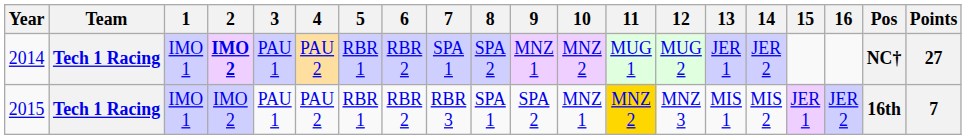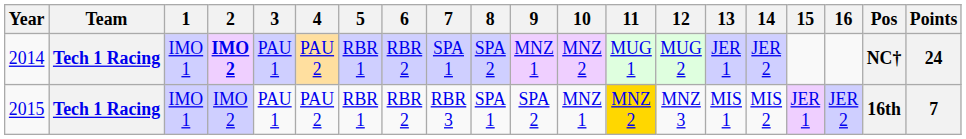 <table class="wikitable" style="text-align:center; font-size:85%">
 <tr>
 <th>Year</th>
 <th>Team</th>
 <th>1</th>
 <th>2</th>
 <th>3</th>
 <th>4</th>
 <th>5</th>
 <th>6</th>
 <th>7</th>
 <th>8</th>
 <th>9</th>
 <th>10</th>
 <th>11</th>
 <th>12</th>
 <th>13</th>
 <th>14</th>
 <th>15</th>
 <th>16</th>
 <th>Pos</th>
 <th>Points</th>
 </tr>
 <tr>
 <td><a href='#'>2014</a></td>
 <th><a href='#'>Tech 1 Racing</a></th>
 <td style="background:#CFCFFF;"><a href='#'>IMO<br>1</a><br></td>
 <td style="background:#EFCFFF;"><strong><a href='#'>IMO<br>2</a><br></strong></td>
 <td style="background:#CFCFFF;"><a href='#'>PAU<br>1</a><br></td>
 <td style="background:#FFDF9F;"><a href='#'>PAU<br>2</a><br></td>
 <td style="background:#CFCFFF;"><a href='#'>RBR<br>1</a><br></td>
 <td style="background:#CFCFFF;"><a href='#'>RBR<br>2</a><br></td>
 <td style="background:#CFCFFF;"><a href='#'>SPA<br>1</a><br></td>
 <td style="background:#CFCFFF;"><a href='#'>SPA<br>2</a><br></td>
 <td style="background:#EFCFFF;"><a href='#'>MNZ<br>1</a><br></td>
 <td style="background:#EFCFFF;"><a href='#'>MNZ<br>2</a><br></td>
 <td style="background:#DFFFDF;"><a href='#'>MUG<br>1</a><br></td>
 <td style="background:#DFFFDF;"><a href='#'>MUG<br>2</a><br></td>
 <td style="background:#CFCFFF;"><a href='#'>JER<br>1</a><br></td>
 <td style="background:#CFCFFF;"><a href='#'>JER<br>2</a><br></td>
 <td></td>
 <td></td>
 <th>NC†</th>
-<th>27</th>
+<th>24</th>
 </tr>
 <tr>
 <td><a href='#'>2015</a></td>
 <th><a href='#'>Tech 1 Racing</a></th>
 <td style="background:#CFCFFF;"><a href='#'>IMO<br>1</a><br></td>
 <td style="background:#CFCFFF;"><a href='#'>IMO<br>2</a><br></td>
 <td><a href='#'>PAU<br>1</a></td>
 <td><a href='#'>PAU<br>2</a></td>
 <td><a href='#'>RBR<br>1</a></td>
 <td><a href='#'>RBR<br>2</a></td>
 <td><a href='#'>RBR<br>3</a></td>
 <td><a href='#'>SPA<br>1</a></td>
 <td><a href='#'>SPA<br>2</a></td>
 <td><a href='#'>MNZ<br>1</a></td>
 <td style="background: gold;"><a href='#'>MNZ<br>2</a></td>
 <td><a href='#'>MNZ<br>3</a></td>
 <td><a href='#'>MIS<br>1</a></td>
 <td><a href='#'>MIS<br>2</a></td>
 <td style="background:#EFCFFF;"><a href='#'>JER<br>1</a><br></td>
 <td style="background:#CFCFFF;"><a href='#'>JER<br>2</a><br></td>
 <th>16th</th>
 <th>7</th>
 </tr>
 </table>
